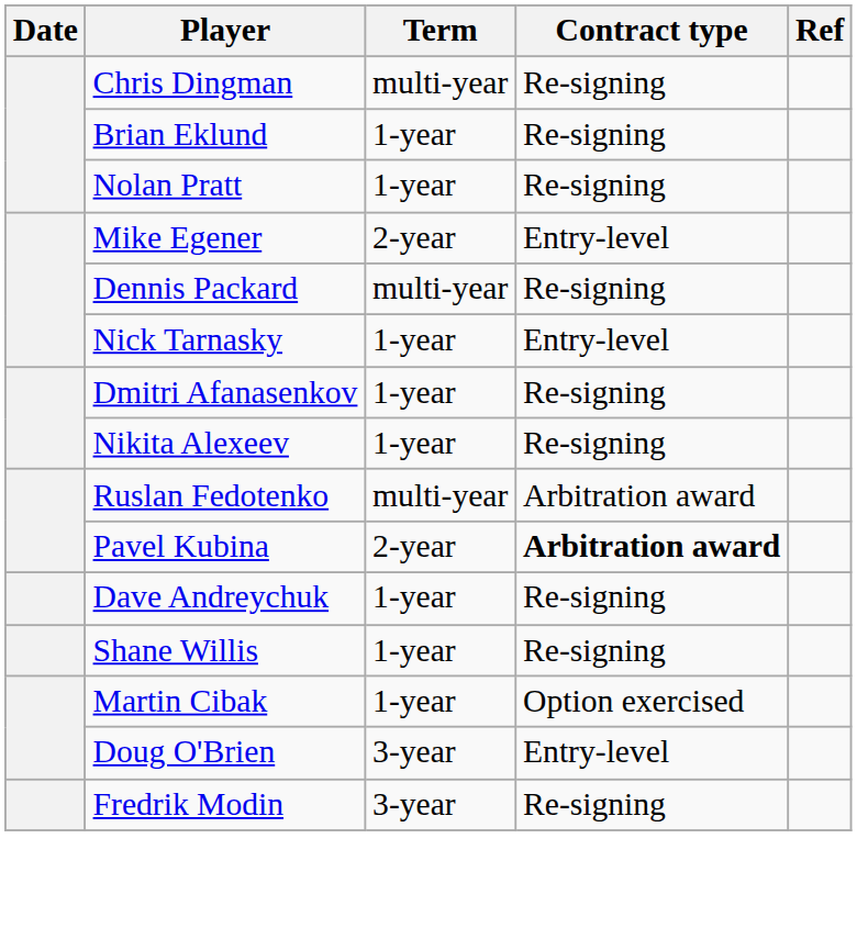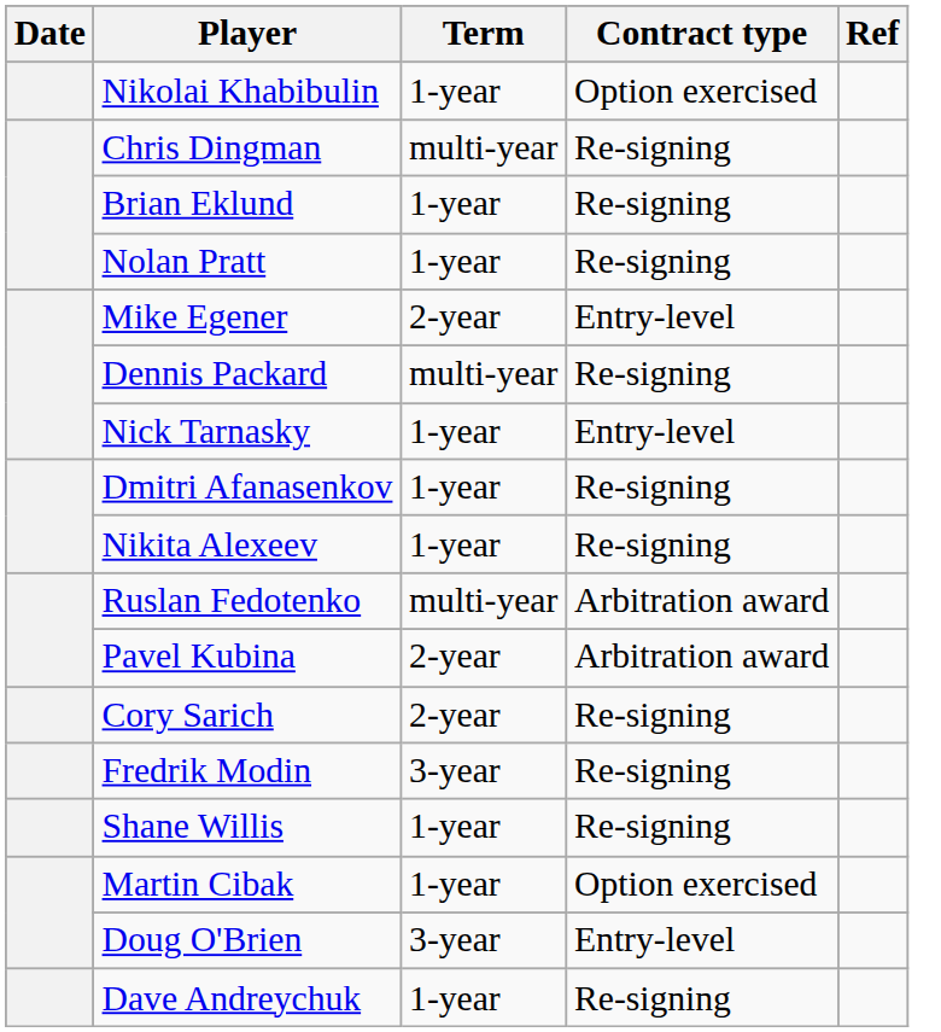 <table class="wikitable plainrowheaders">
 <tr style="background:#ddd; text-align:center;">
 <th>Date</th>
 <th>Player</th>
 <th>Term</th>
 <th>Contract type</th>
 <th>Ref</th>
+</tr>
+<tr>
+<th scope="row"></th>
+<td><a href='#'>Nikolai Khabibulin</a></td>
+<td>1-year</td>
+<td>Option exercised</td>
+<td></td>
 </tr>
 <tr>
 <th scope="row" rowspan=3></th>
 <td><a href='#'>Chris Dingman</a></td>
 <td>multi-year</td>
 <td>Re-signing</td>
 <td></td>
 </tr>
 <tr>
 <td><a href='#'>Brian Eklund</a></td>
 <td>1-year</td>
 <td>Re-signing</td>
 <td></td>
 </tr>
 <tr>
 <td><a href='#'>Nolan Pratt</a></td>
 <td>1-year</td>
 <td>Re-signing</td>
 <td></td>
 </tr>
 <tr>
 <th scope="row" rowspan=3></th>
 <td><a href='#'>Mike Egener</a></td>
 <td>2-year</td>
 <td>Entry-level</td>
 <td></td>
 </tr>
 <tr>
 <td><a href='#'>Dennis Packard</a></td>
 <td>multi-year</td>
 <td>Re-signing</td>
 <td></td>
 </tr>
 <tr>
 <td><a href='#'>Nick Tarnasky</a></td>
 <td>1-year</td>
 <td>Entry-level</td>
 <td></td>
 </tr>
 <tr>
 <th scope="row" rowspan=2></th>
 <td><a href='#'>Dmitri Afanasenkov</a></td>
 <td>1-year</td>
 <td>Re-signing</td>
 <td></td>
 </tr>
 <tr>
 <td><a href='#'>Nikita Alexeev</a></td>
 <td>1-year</td>
 <td>Re-signing</td>
 <td></td>
 </tr>
 <tr>
 <th scope="row" rowspan=2></th>
 <td><a href='#'>Ruslan Fedotenko</a></td>
 <td>multi-year</td>
 <td>Arbitration award</td>
 <td></td>
 </tr>
 <tr>
 <td><a href='#'>Pavel Kubina</a></td>
 <td>2-year</td>
-<td><strong>Arbitration award</strong></td>
+<td>Arbitration award</td>
 <td></td>
 </tr>
 <tr>
 <th scope="row"></th>
-<td><a href='#'>Dave Andreychuk</a></td>
-<td>1-year</td>
+<td><a href='#'>Cory Sarich</a></td>
+<td>2-year</td>
+<td>Re-signing</td>
+<td></td>
+</tr>
+<tr>
+<th scope="row"></th>
+<td><a href='#'>Fredrik Modin</a></td>
+<td>3-year</td>
 <td>Re-signing</td>
 <td></td>
 </tr>
 <tr>
 <th scope="row"></th>
 <td><a href='#'>Shane Willis</a></td>
 <td>1-year</td>
 <td>Re-signing</td>
 <td></td>
 </tr>
 <tr>
 <th scope="row" rowspan=2></th>
 <td><a href='#'>Martin Cibak</a></td>
 <td>1-year</td>
 <td>Option exercised</td>
 <td></td>
 </tr>
 <tr>
 <td><a href='#'>Doug O'Brien</a></td>
 <td>3-year</td>
 <td>Entry-level</td>
 <td></td>
 </tr>
 <tr>
 <th scope="row"></th>
-<td><a href='#'>Fredrik Modin</a></td>
-<td>3-year</td>
+<td><a href='#'>Dave Andreychuk</a></td>
+<td>1-year</td>
 <td>Re-signing</td>
 <td></td>
 </tr>
 </table>
